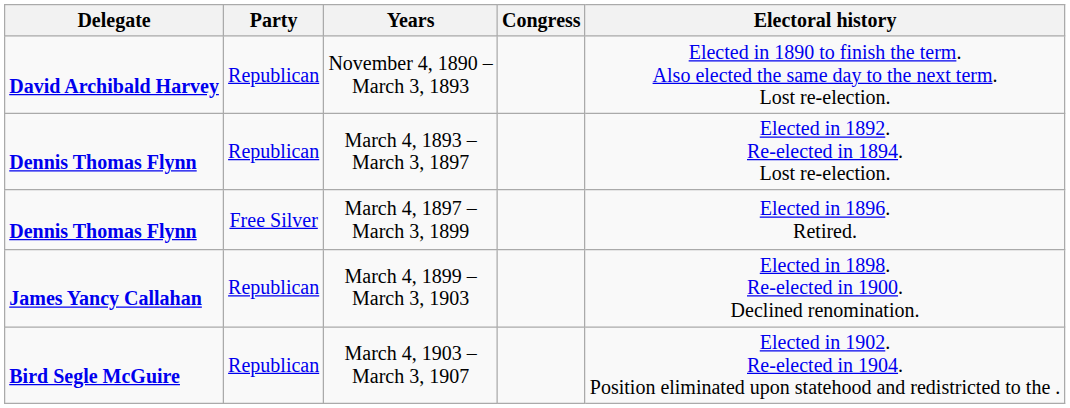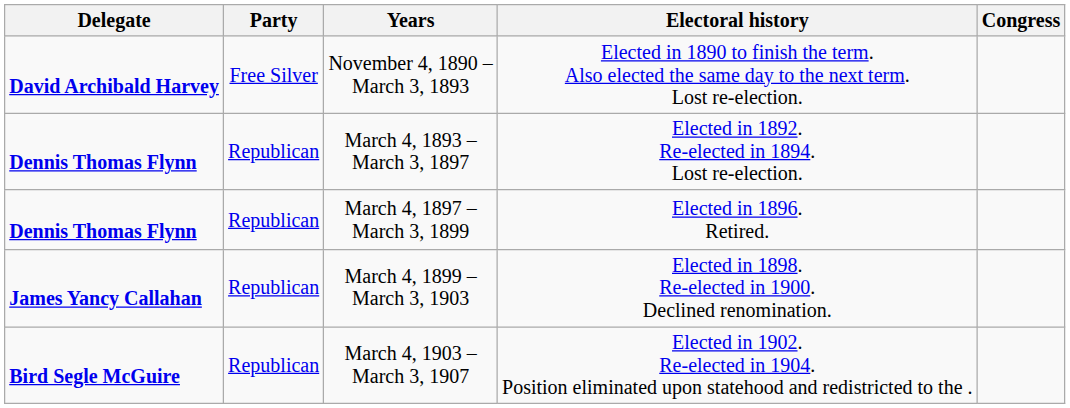 <table class=wikitable style="text-align:center">
 <tr>
 <th>Delegate</th>
 <th>Party</th>
 <th>Years</th>
+<th>Electoral history</th>
 <th>Congress</th>
-<th>Electoral history</th>
 </tr>
 <tr style="height:3em">
 <td align=left><br><strong><a href='#'>David Archibald Harvey</a></strong><br></td>
-<td><a href='#'>Republican</a></td>
+<td><a href='#'>Free Silver</a></td>
 <td nowrap>November 4, 1890 –<br>March 3, 1893</td>
+<td><a href='#'>Elected in 1890 to finish the term</a>.<br><a href='#'>Also elected the same day to the next term</a>.<br>Lost re-election.</td>
 <td></td>
-<td><a href='#'>Elected in 1890 to finish the term</a>.<br><a href='#'>Also elected the same day to the next term</a>.<br>Lost re-election.</td>
 </tr>
 <tr style="height:3em">
 <td align=left><br><strong><a href='#'>Dennis Thomas Flynn</a></strong><br></td>
 <td><a href='#'>Republican</a></td>
 <td nowrap>March 4, 1893 –<br>March 3, 1897</td>
+<td><a href='#'>Elected in 1892</a>.<br><a href='#'>Re-elected in 1894</a>.<br>Lost re-election.</td>
 <td></td>
-<td><a href='#'>Elected in 1892</a>.<br><a href='#'>Re-elected in 1894</a>.<br>Lost re-election.</td>
 </tr>
 <tr style="height:3em">
 <td align=left><br><strong><a href='#'>Dennis Thomas Flynn</a></strong><br></td>
-<td><a href='#'>Free Silver</a></td>
+<td><a href='#'>Republican</a></td>
 <td nowrap>March 4, 1897 –<br>March 3, 1899</td>
+<td><a href='#'>Elected in 1896</a>.<br>Retired.</td>
 <td></td>
-<td><a href='#'>Elected in 1896</a>.<br>Retired.</td>
 </tr>
 <tr style="height:3em">
 <td align=left><br><strong><a href='#'>James Yancy Callahan</a></strong><br></td>
 <td><a href='#'>Republican</a></td>
 <td nowrap>March 4, 1899 –<br>March 3, 1903</td>
+<td><a href='#'>Elected in 1898</a>.<br><a href='#'>Re-elected in 1900</a>.<br>Declined renomination.</td>
 <td></td>
-<td><a href='#'>Elected in 1898</a>.<br><a href='#'>Re-elected in 1900</a>.<br>Declined renomination.</td>
 </tr>
 <tr style="height:3em">
 <td align=left><br><strong><a href='#'>Bird Segle McGuire</a></strong><br></td>
 <td><a href='#'>Republican</a></td>
 <td nowrap>March 4, 1903 –<br>March 3, 1907</td>
+<td><a href='#'>Elected in 1902</a>.<br><a href='#'>Re-elected in 1904</a>.<br>Position eliminated upon statehood and redistricted to the .</td>
 <td></td>
-<td><a href='#'>Elected in 1902</a>.<br><a href='#'>Re-elected in 1904</a>.<br>Position eliminated upon statehood and redistricted to the .</td>
 </tr>
 </table>
